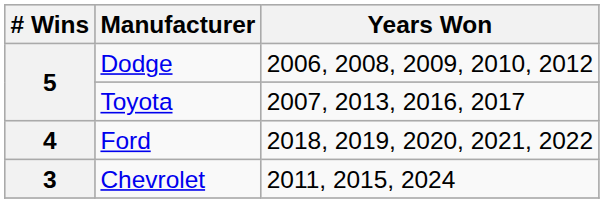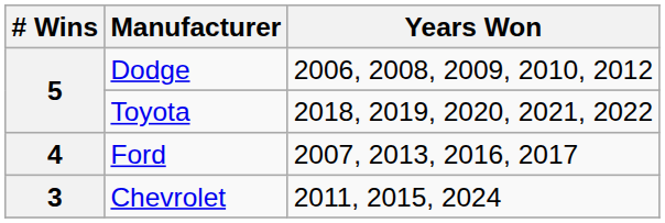 <table class="wikitable" style="font-size: 95%;">
 <tr>
 <th># Wins</th>
 <th>Manufacturer</th>
 <th>Years Won</th>
 </tr>
 <tr>
 <th rowspan=2>5</th>
 <td><a href='#'>Dodge</a></td>
 <td>2006, 2008, 2009, 2010, 2012</td>
 </tr>
 <tr>
 <td><a href='#'>Toyota</a></td>
-<td>2007, 2013, 2016, 2017</td>
+<td>2018, 2019, 2020, 2021, 2022</td>
 </tr>
 <tr>
 <th>4</th>
 <td><a href='#'>Ford</a></td>
-<td>2018, 2019, 2020, 2021, 2022</td>
+<td>2007, 2013, 2016, 2017</td>
 </tr>
 <tr>
 <th>3</th>
 <td><a href='#'>Chevrolet</a></td>
 <td>2011, 2015, 2024</td>
 </tr>
 </table>
